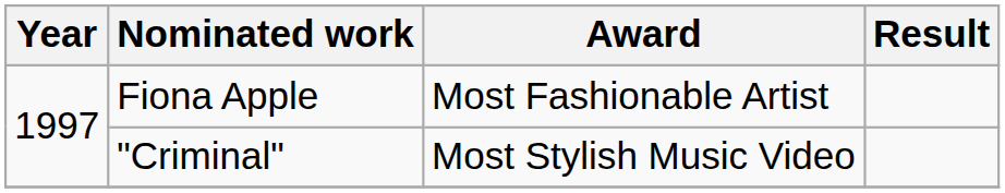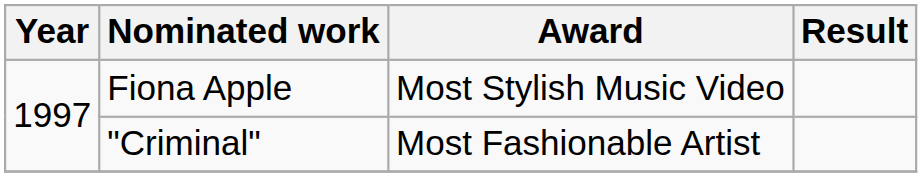 <table class="wikitable">
 <tr>
 <th>Year</th>
 <th>Nominated work</th>
 <th>Award</th>
 <th>Result</th>
 </tr>
 <tr>
 <td align="center" rowspan=2>1997</td>
 <td>Fiona Apple</td>
-<td>Most Fashionable Artist</td>
+<td>Most Stylish Music Video</td>
 <td></td>
 </tr>
 <tr>
 <td>"Criminal"</td>
-<td>Most Stylish Music Video</td>
+<td>Most Fashionable Artist</td>
 <td></td>
 </tr>
 <tr>
 </tr>
 </table>
